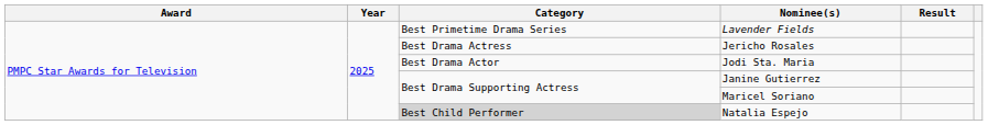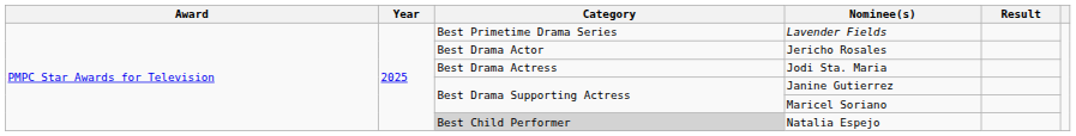 <table class="wikitable sortable plainrowheaders" style="width:99%;">
 <tr>
 <th>Award</th>
 <th>Year</th>
 <th>Category</th>
 <th>Nominee(s)</th>
 <th>Result</th>
 <th></th>
 </tr>
 <tr>
 <td rowspan="6"><a href='#'>PMPC Star Awards for Television</a></td>
 <td rowspan="6"><a href='#'>2025</a></td>
 <td>Best Primetime Drama Series</td>
 <td><em>Lavender Fields</em></td>
 <td></td>
 <td rowspan="6"></td>
 </tr>
 <tr>
-<td>Best Drama Actress</td>
+<td>Best Drama Actor</td>
 <td>Jericho Rosales</td>
 <td></td>
 </tr>
 <tr>
-<td>Best Drama Actor</td>
+<td>Best Drama Actress</td>
 <td>Jodi Sta. Maria</td>
 <td></td>
 </tr>
 <tr>
 <td rowspan="2">Best Drama Supporting Actress</td>
 <td>Janine Gutierrez</td>
 <td></td>
 </tr>
 <tr>
 <td>Maricel Soriano</td>
 <td></td>
 </tr>
 <tr>
 <td style="background: lightgrey;">Best Child Performer</td>
 <td>Natalia Espejo</td>
 <td></td>
 </tr>
 </table>
